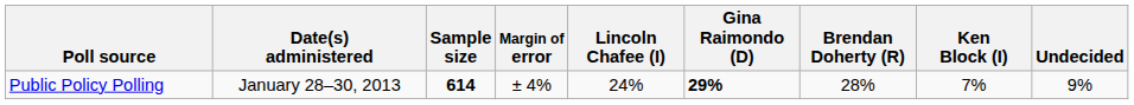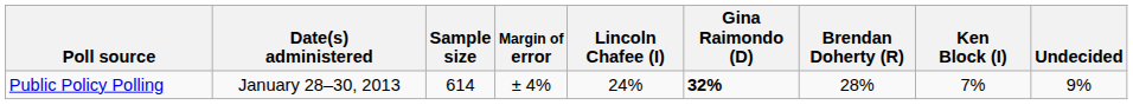 <table class="wikitable">
 <tr valign= bottom>
 <th style="width:185px;">Poll source</th>
 <th style="width:190px;">Date(s)<br>administered</th>
 <th class=small>Sample<br>size</th>
 <th><small>Margin of</small><br>error</th>
 <th style="width:100px;">Lincoln<br>Chafee (I)</th>
 <th style="width:100px;">Gina<br>Raimondo (D)</th>
 <th style="width:100px;">Brendan<br>Doherty (R)</th>
 <th style="width:100px;">Ken<br>Block (I)</th>
 <th style="width:40px;">Undecided</th>
 </tr>
 <tr>
 <td><a href='#'>Public Policy Polling</a></td>
 <td align=center>January 28–30, 2013</td>
-<td align=center><strong>614</strong></td>
+<td align=center>614</td>
 <td align=center>± 4%</td>
 <td align=center>24%</td>
-<td><strong>29%</strong></td>
+<td><strong>32%</strong></td>
 <td align=center>28%</td>
 <td align=center>7%</td>
 <td align=center>9%</td>
 </tr>
 </table>
